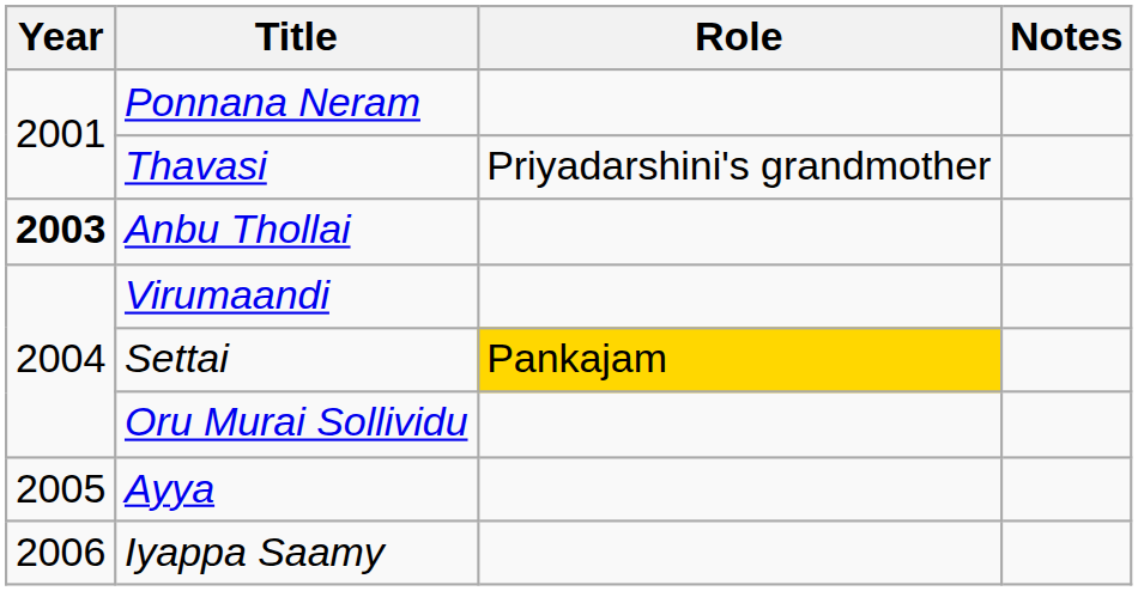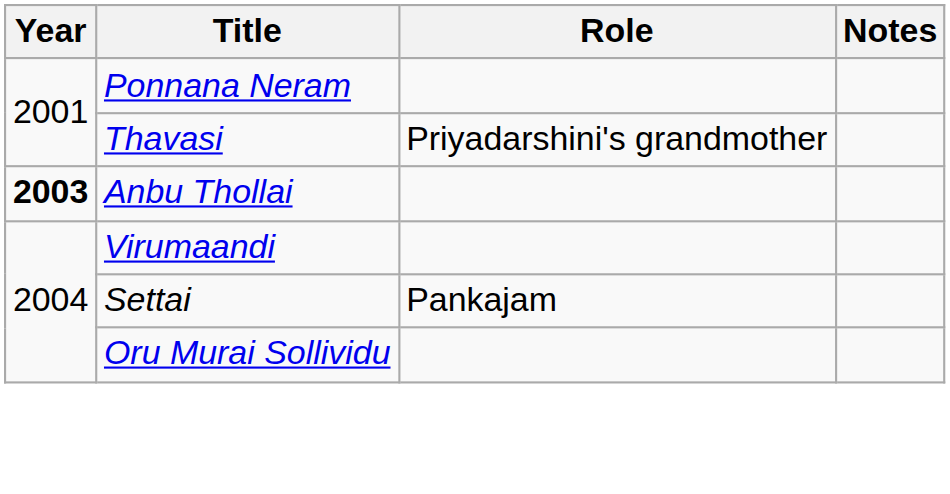 <table class="wikitable">
 <tr>
 <th scope="col">Year</th>
 <th scope="col">Title</th>
 <th scope="col">Role</th>
 <th class="unsortable" scope="col">Notes</th>
 </tr>
 <tr>
 <td rowspan="2">2001</td>
 <td><em><a href='#'>Ponnana Neram</a></em></td>
 <td></td>
 <td></td>
 </tr>
 <tr>
 <td><em><a href='#'>Thavasi</a></em></td>
 <td>Priyadarshini's grandmother</td>
 <td></td>
 </tr>
 <tr>
 <td><strong>2003</strong></td>
 <td><em><a href='#'>Anbu Thollai</a></em></td>
 <td></td>
 <td></td>
 </tr>
 <tr>
 <td rowspan="3">2004</td>
 <td><em><a href='#'>Virumaandi</a></em></td>
 <td></td>
 <td></td>
 </tr>
 <tr>
 <td><em>Settai</em></td>
-<td style="background: gold;">Pankajam</td>
+<td>Pankajam</td>
 <td></td>
 </tr>
 <tr>
 <td><em><a href='#'>Oru Murai Sollividu</a></em></td>
 <td></td>
 <td></td>
 </tr>
-<tr>
-<td>2005</td>
-<td><em><a href='#'>Ayya</a></em></td>
-<td></td>
-<td></td>
-</tr>
-<tr>
-<td>2006</td>
-<td><em>Iyappa Saamy</em></td>
-<td></td>
-<td></td>
-</tr>
 </table>
